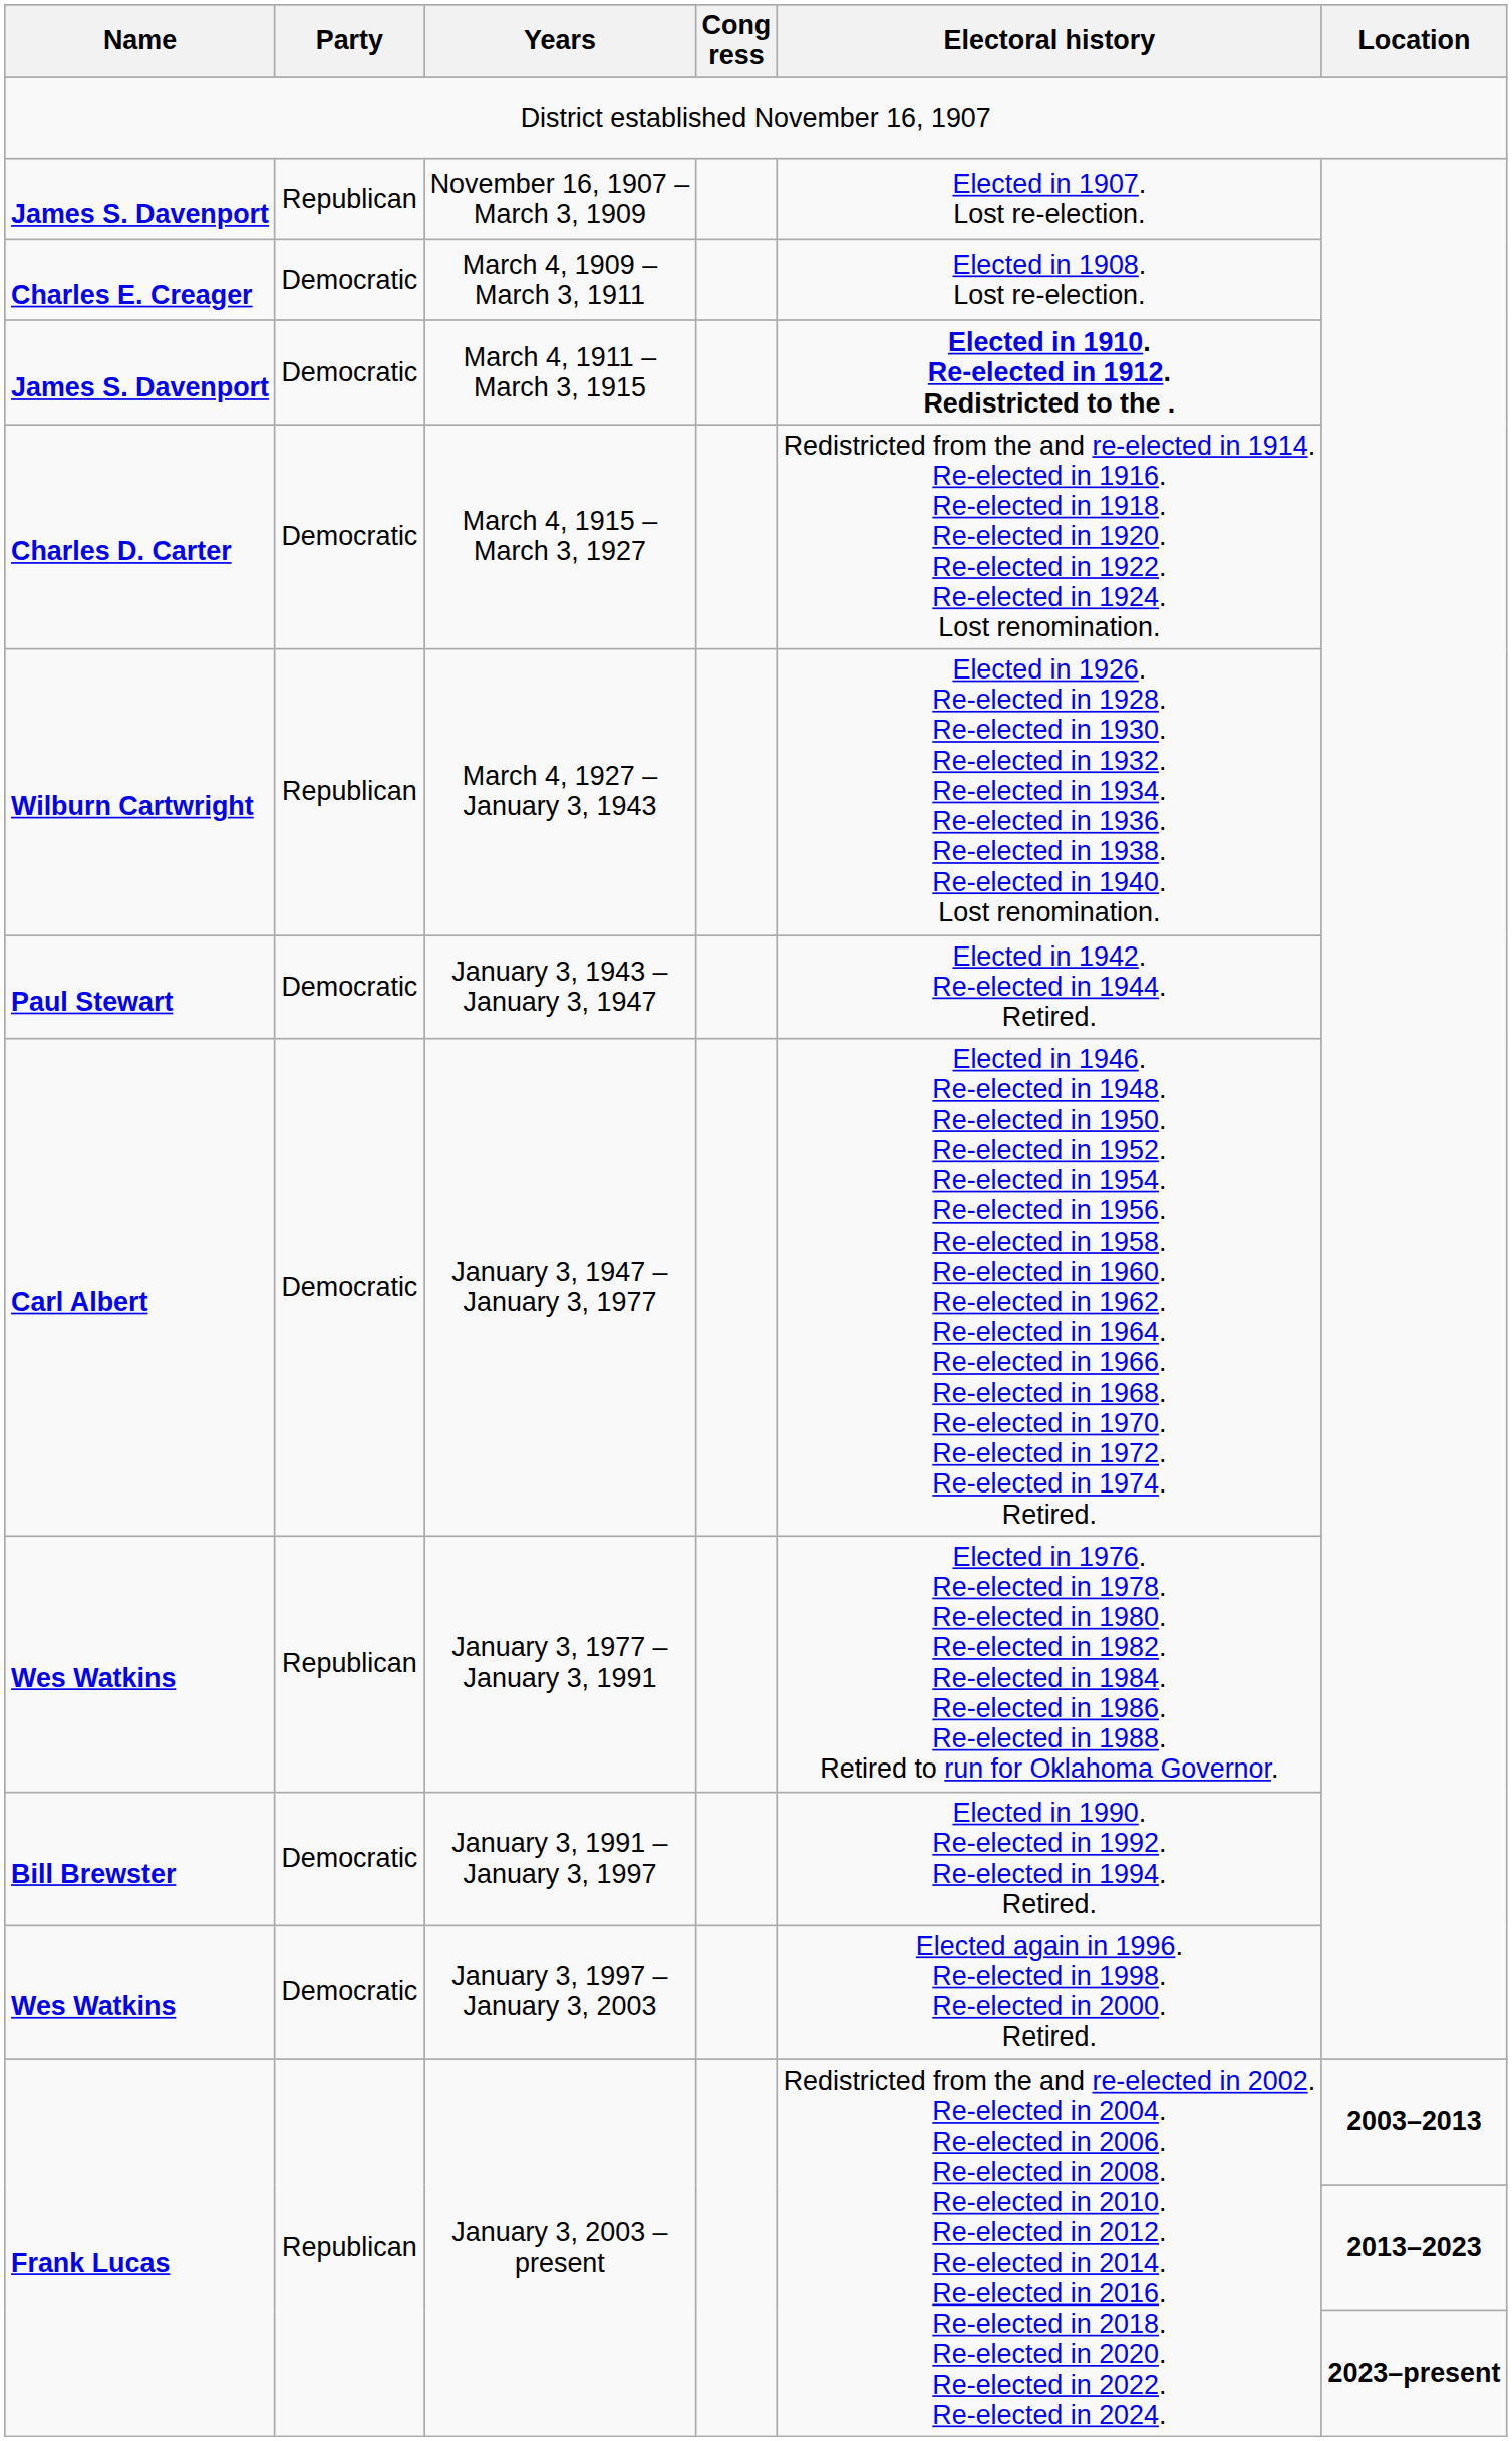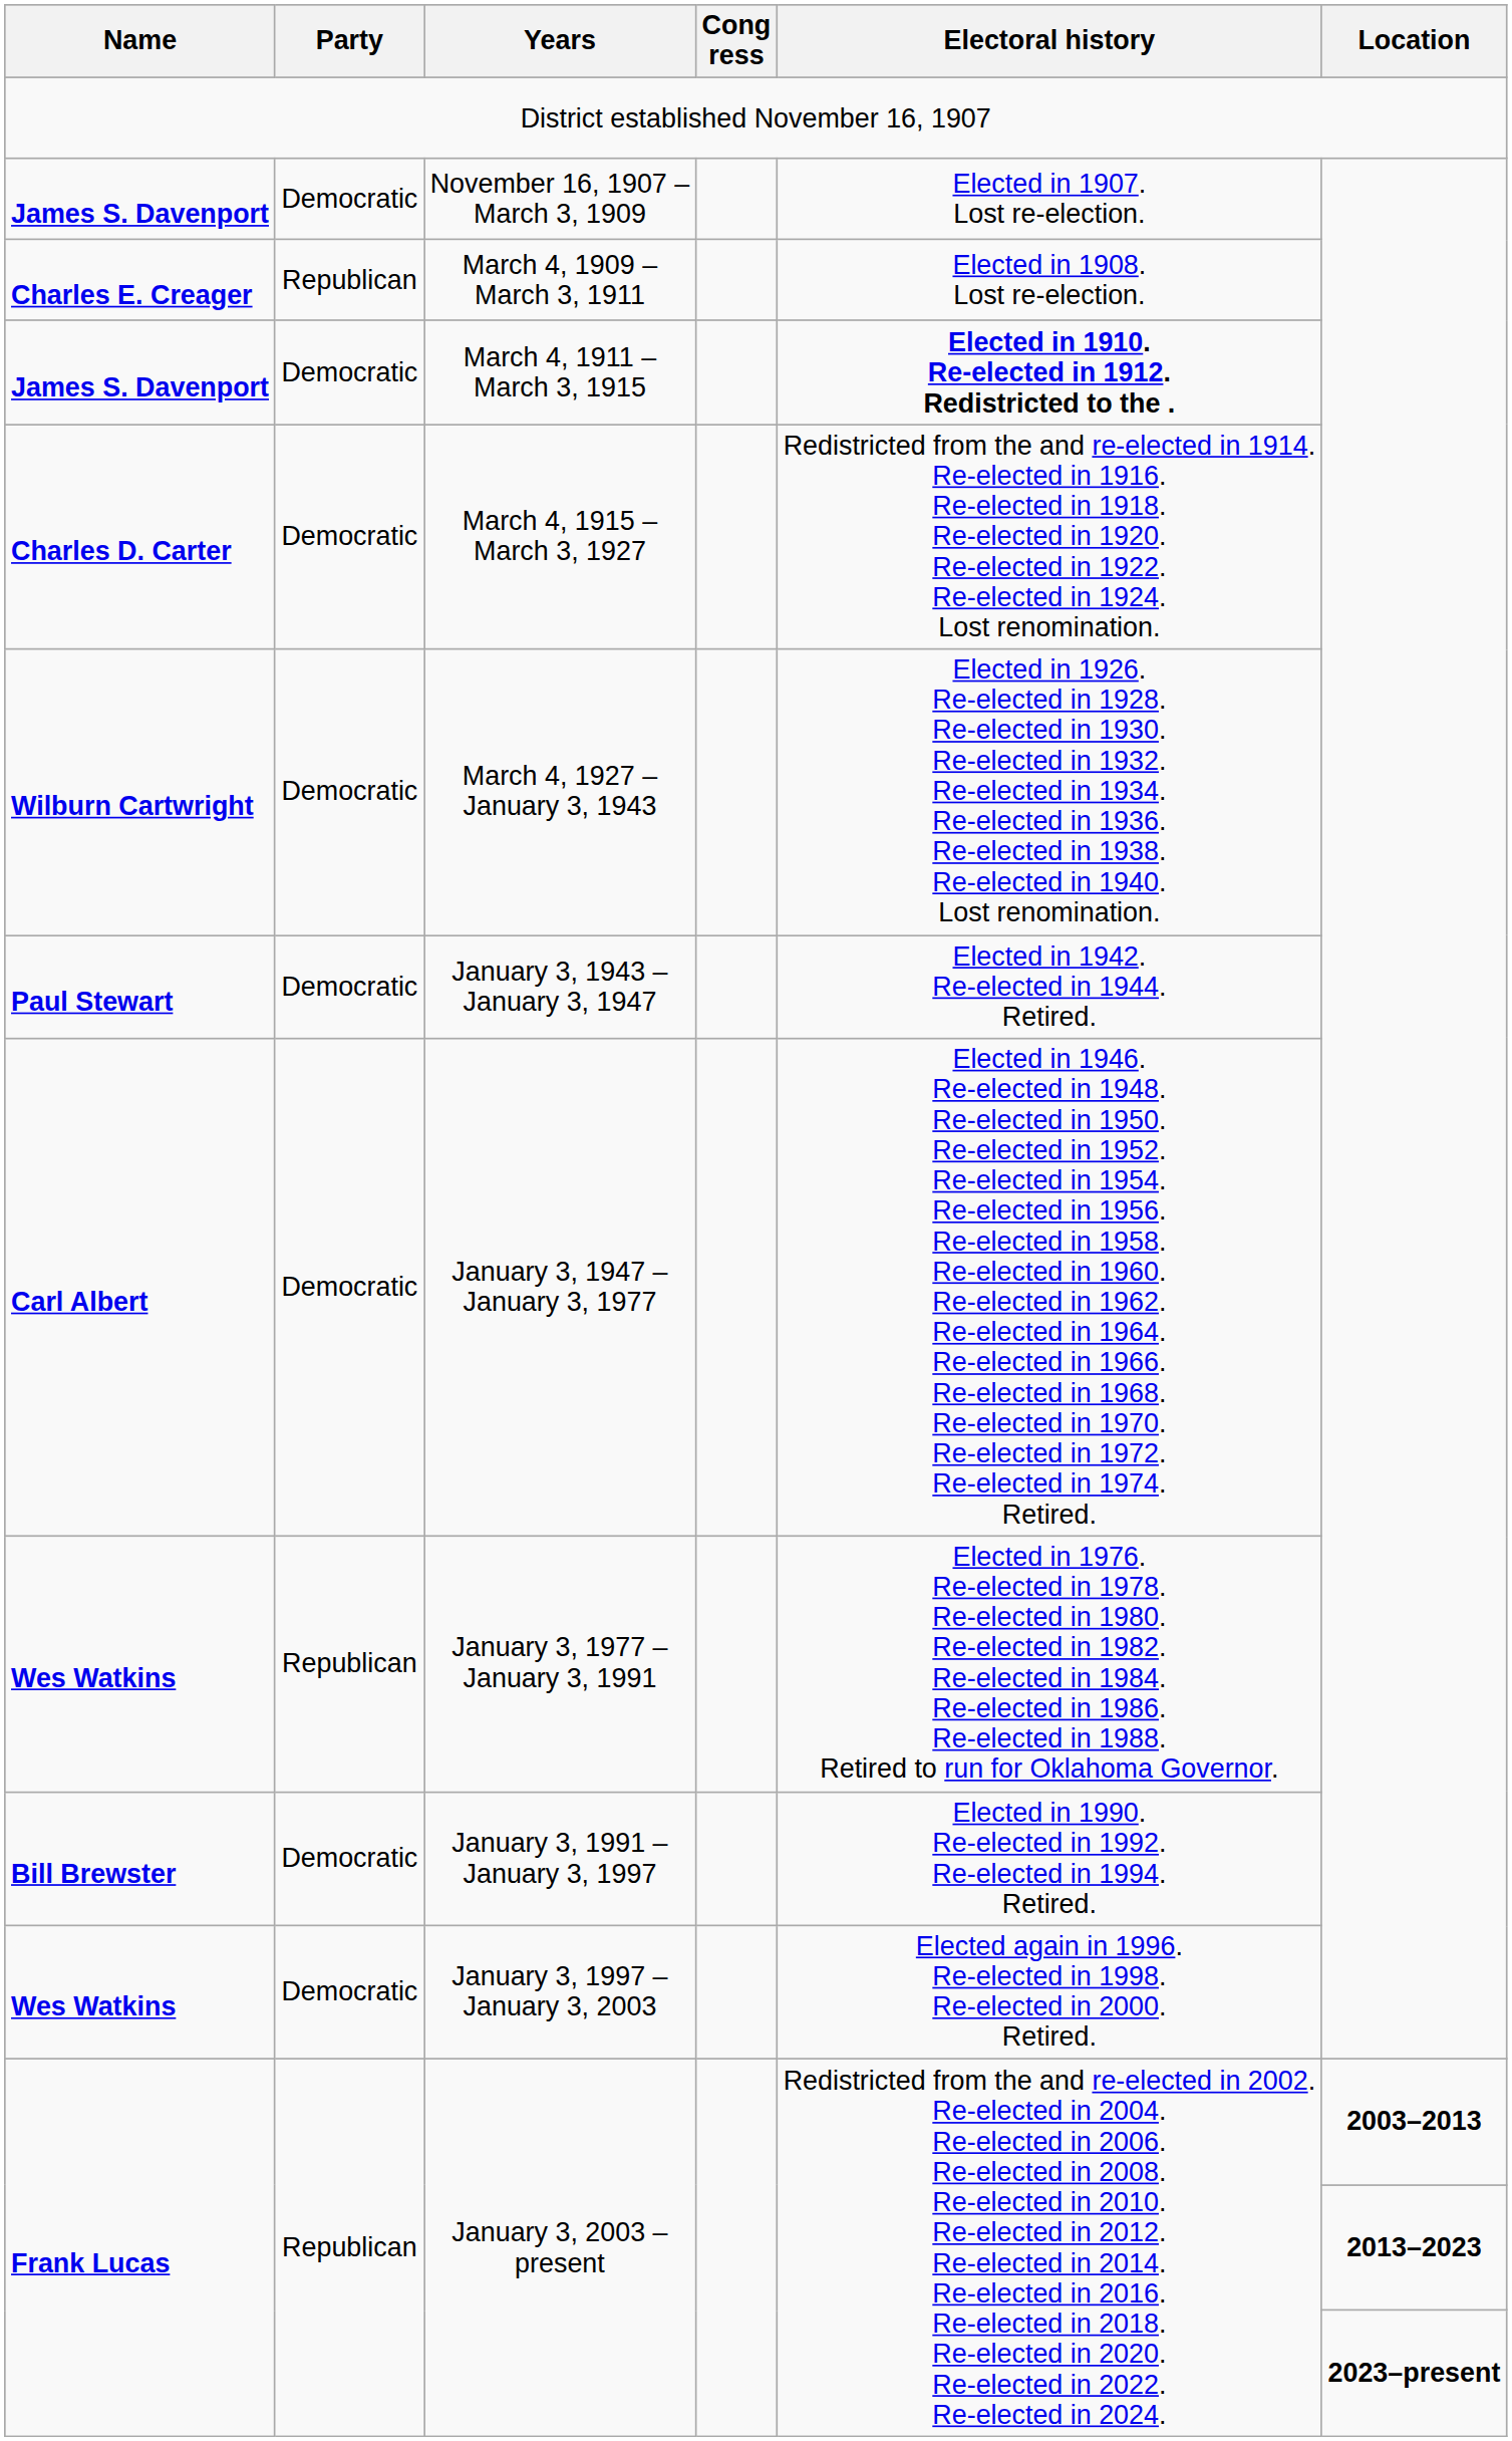 <table class=wikitable style="text-align:center">
 <tr>
 <th>Name</th>
 <th>Party</th>
 <th>Years</th>
 <th>Cong<br>ress</th>
 <th>Electoral history</th>
 <th>Location</th>
 </tr>
 <tr style="height:3em">
 <td colspan=6>District established November 16, 1907</td>
 </tr>
 <tr style="height:3em">
 <td align=left><br><strong><a href='#'>James S. Davenport</a></strong><br></td>
-<td>Republican</td>
+<td>Democratic</td>
 <td nowrap>November 16, 1907 –<br>March 3, 1909</td>
 <td></td>
 <td><a href='#'>Elected in 1907</a>.<br>Lost re-election.</td>
 <td rowspan=10></td>
 </tr>
 <tr style="height:3em">
 <td align=left><br><strong><a href='#'>Charles E. Creager</a></strong><br></td>
-<td>Democratic</td>
+<td>Republican</td>
 <td nowrap>March 4, 1909 –<br>March 3, 1911</td>
 <td></td>
 <td><a href='#'>Elected in 1908</a>.<br>Lost re-election.</td>
 </tr>
 <tr style="height:3em">
 <td align=left><br><strong><a href='#'>James S. Davenport</a></strong><br></td>
 <td>Democratic</td>
 <td nowrap>March 4, 1911 –<br>March 3, 1915</td>
 <td></td>
 <td><strong><a href='#'>Elected in 1910</a>.<br><a href='#'>Re-elected in 1912</a>.<br>Redistricted to the .</strong></td>
 </tr>
 <tr style="height:3em">
 <td align=left><br><strong><a href='#'>Charles D. Carter</a></strong><br></td>
 <td>Democratic</td>
 <td nowrap>March 4, 1915 –<br>March 3, 1927</td>
 <td></td>
 <td>Redistricted from the  and <a href='#'>re-elected in 1914</a>.<br><a href='#'>Re-elected in 1916</a>.<br><a href='#'>Re-elected in 1918</a>.<br><a href='#'>Re-elected in 1920</a>.<br><a href='#'>Re-elected in 1922</a>.<br><a href='#'>Re-elected in 1924</a>.<br>Lost renomination.</td>
 </tr>
 <tr style="height:3em">
 <td align=left><br><strong><a href='#'>Wilburn Cartwright</a></strong><br></td>
-<td>Republican</td>
+<td>Democratic</td>
 <td nowrap>March 4, 1927 –<br>January 3, 1943</td>
 <td></td>
 <td><a href='#'>Elected in 1926</a>.<br><a href='#'>Re-elected in 1928</a>.<br><a href='#'>Re-elected in 1930</a>.<br><a href='#'>Re-elected in 1932</a>.<br><a href='#'>Re-elected in 1934</a>.<br><a href='#'>Re-elected in 1936</a>.<br><a href='#'>Re-elected in 1938</a>.<br><a href='#'>Re-elected in 1940</a>.<br>Lost renomination.</td>
 </tr>
 <tr style="height:3em">
 <td align=left><br><strong><a href='#'>Paul Stewart</a></strong><br></td>
 <td>Democratic</td>
 <td nowrap>January 3, 1943 –<br>January 3, 1947</td>
 <td></td>
 <td><a href='#'>Elected in 1942</a>.<br><a href='#'>Re-elected in 1944</a>.<br>Retired.</td>
 </tr>
 <tr style="height:3em">
 <td align=left><br><strong><a href='#'>Carl Albert</a></strong><br></td>
 <td>Democratic</td>
 <td nowrap>January 3, 1947 –<br>January 3, 1977</td>
 <td></td>
 <td><a href='#'>Elected in 1946</a>.<br><a href='#'>Re-elected in 1948</a>.<br><a href='#'>Re-elected in 1950</a>.<br><a href='#'>Re-elected in 1952</a>.<br><a href='#'>Re-elected in 1954</a>.<br><a href='#'>Re-elected in 1956</a>.<br><a href='#'>Re-elected in 1958</a>.<br><a href='#'>Re-elected in 1960</a>.<br><a href='#'>Re-elected in 1962</a>.<br><a href='#'>Re-elected in 1964</a>.<br><a href='#'>Re-elected in 1966</a>.<br><a href='#'>Re-elected in 1968</a>.<br><a href='#'>Re-elected in 1970</a>.<br><a href='#'>Re-elected in 1972</a>.<br><a href='#'>Re-elected in 1974</a>.<br>Retired.</td>
 </tr>
 <tr style="height:3em">
 <td align=left><br><strong><a href='#'>Wes Watkins</a></strong><br></td>
 <td>Republican</td>
 <td nowrap>January 3, 1977 –<br>January 3, 1991</td>
 <td></td>
 <td><a href='#'>Elected in 1976</a>.<br><a href='#'>Re-elected in 1978</a>.<br><a href='#'>Re-elected in 1980</a>.<br><a href='#'>Re-elected in 1982</a>.<br><a href='#'>Re-elected in 1984</a>.<br><a href='#'>Re-elected in 1986</a>.<br><a href='#'>Re-elected in 1988</a>.<br>Retired to <a href='#'>run for Oklahoma Governor</a>.</td>
 </tr>
 <tr style="height:3em">
 <td align=left><br><strong><a href='#'>Bill Brewster</a></strong><br></td>
 <td>Democratic</td>
 <td nowrap>January 3, 1991 –<br>January 3, 1997</td>
 <td></td>
 <td><a href='#'>Elected in 1990</a>.<br><a href='#'>Re-elected in 1992</a>.<br><a href='#'>Re-elected in 1994</a>.<br>Retired.</td>
 </tr>
 <tr style="height:3em">
 <td align=left><br><strong><a href='#'>Wes Watkins</a></strong><br></td>
 <td>Democratic</td>
 <td nowrap>January 3, 1997 –<br>January 3, 2003</td>
 <td></td>
 <td><a href='#'>Elected again in 1996</a>.<br><a href='#'>Re-elected in 1998</a>.<br><a href='#'>Re-elected in 2000</a>.<br>Retired.</td>
 </tr>
 <tr style="height:3em">
 <td rowspan=3 align=left><br><strong><a href='#'>Frank Lucas</a></strong><br></td>
 <td rowspan=3 >Republican</td>
 <td rowspan=3 nowrap>January 3, 2003 –<br>present</td>
 <td rowspan=3></td>
 <td rowspan=3>Redistricted from the  and <a href='#'>re-elected in 2002</a>.<br><a href='#'>Re-elected in 2004</a>.<br><a href='#'>Re-elected in 2006</a>.<br><a href='#'>Re-elected in 2008</a>.<br><a href='#'>Re-elected in 2010</a>.<br><a href='#'>Re-elected in 2012</a>.<br><a href='#'>Re-elected in 2014</a>.<br><a href='#'>Re-elected in 2016</a>.<br><a href='#'>Re-elected in 2018</a>.<br><a href='#'>Re-elected in 2020</a>.<br><a href='#'>Re-elected in 2022</a>.<br><a href='#'>Re-elected in 2024</a>.</td>
 <td><strong>2003–2013</strong></td>
 </tr>
 <tr style="height:3em">
 <td><strong>2013–2023</strong></td>
 </tr>
 <tr style="height:3em">
 <td><strong>2023–present</strong></td>
 </tr>
 </table>
